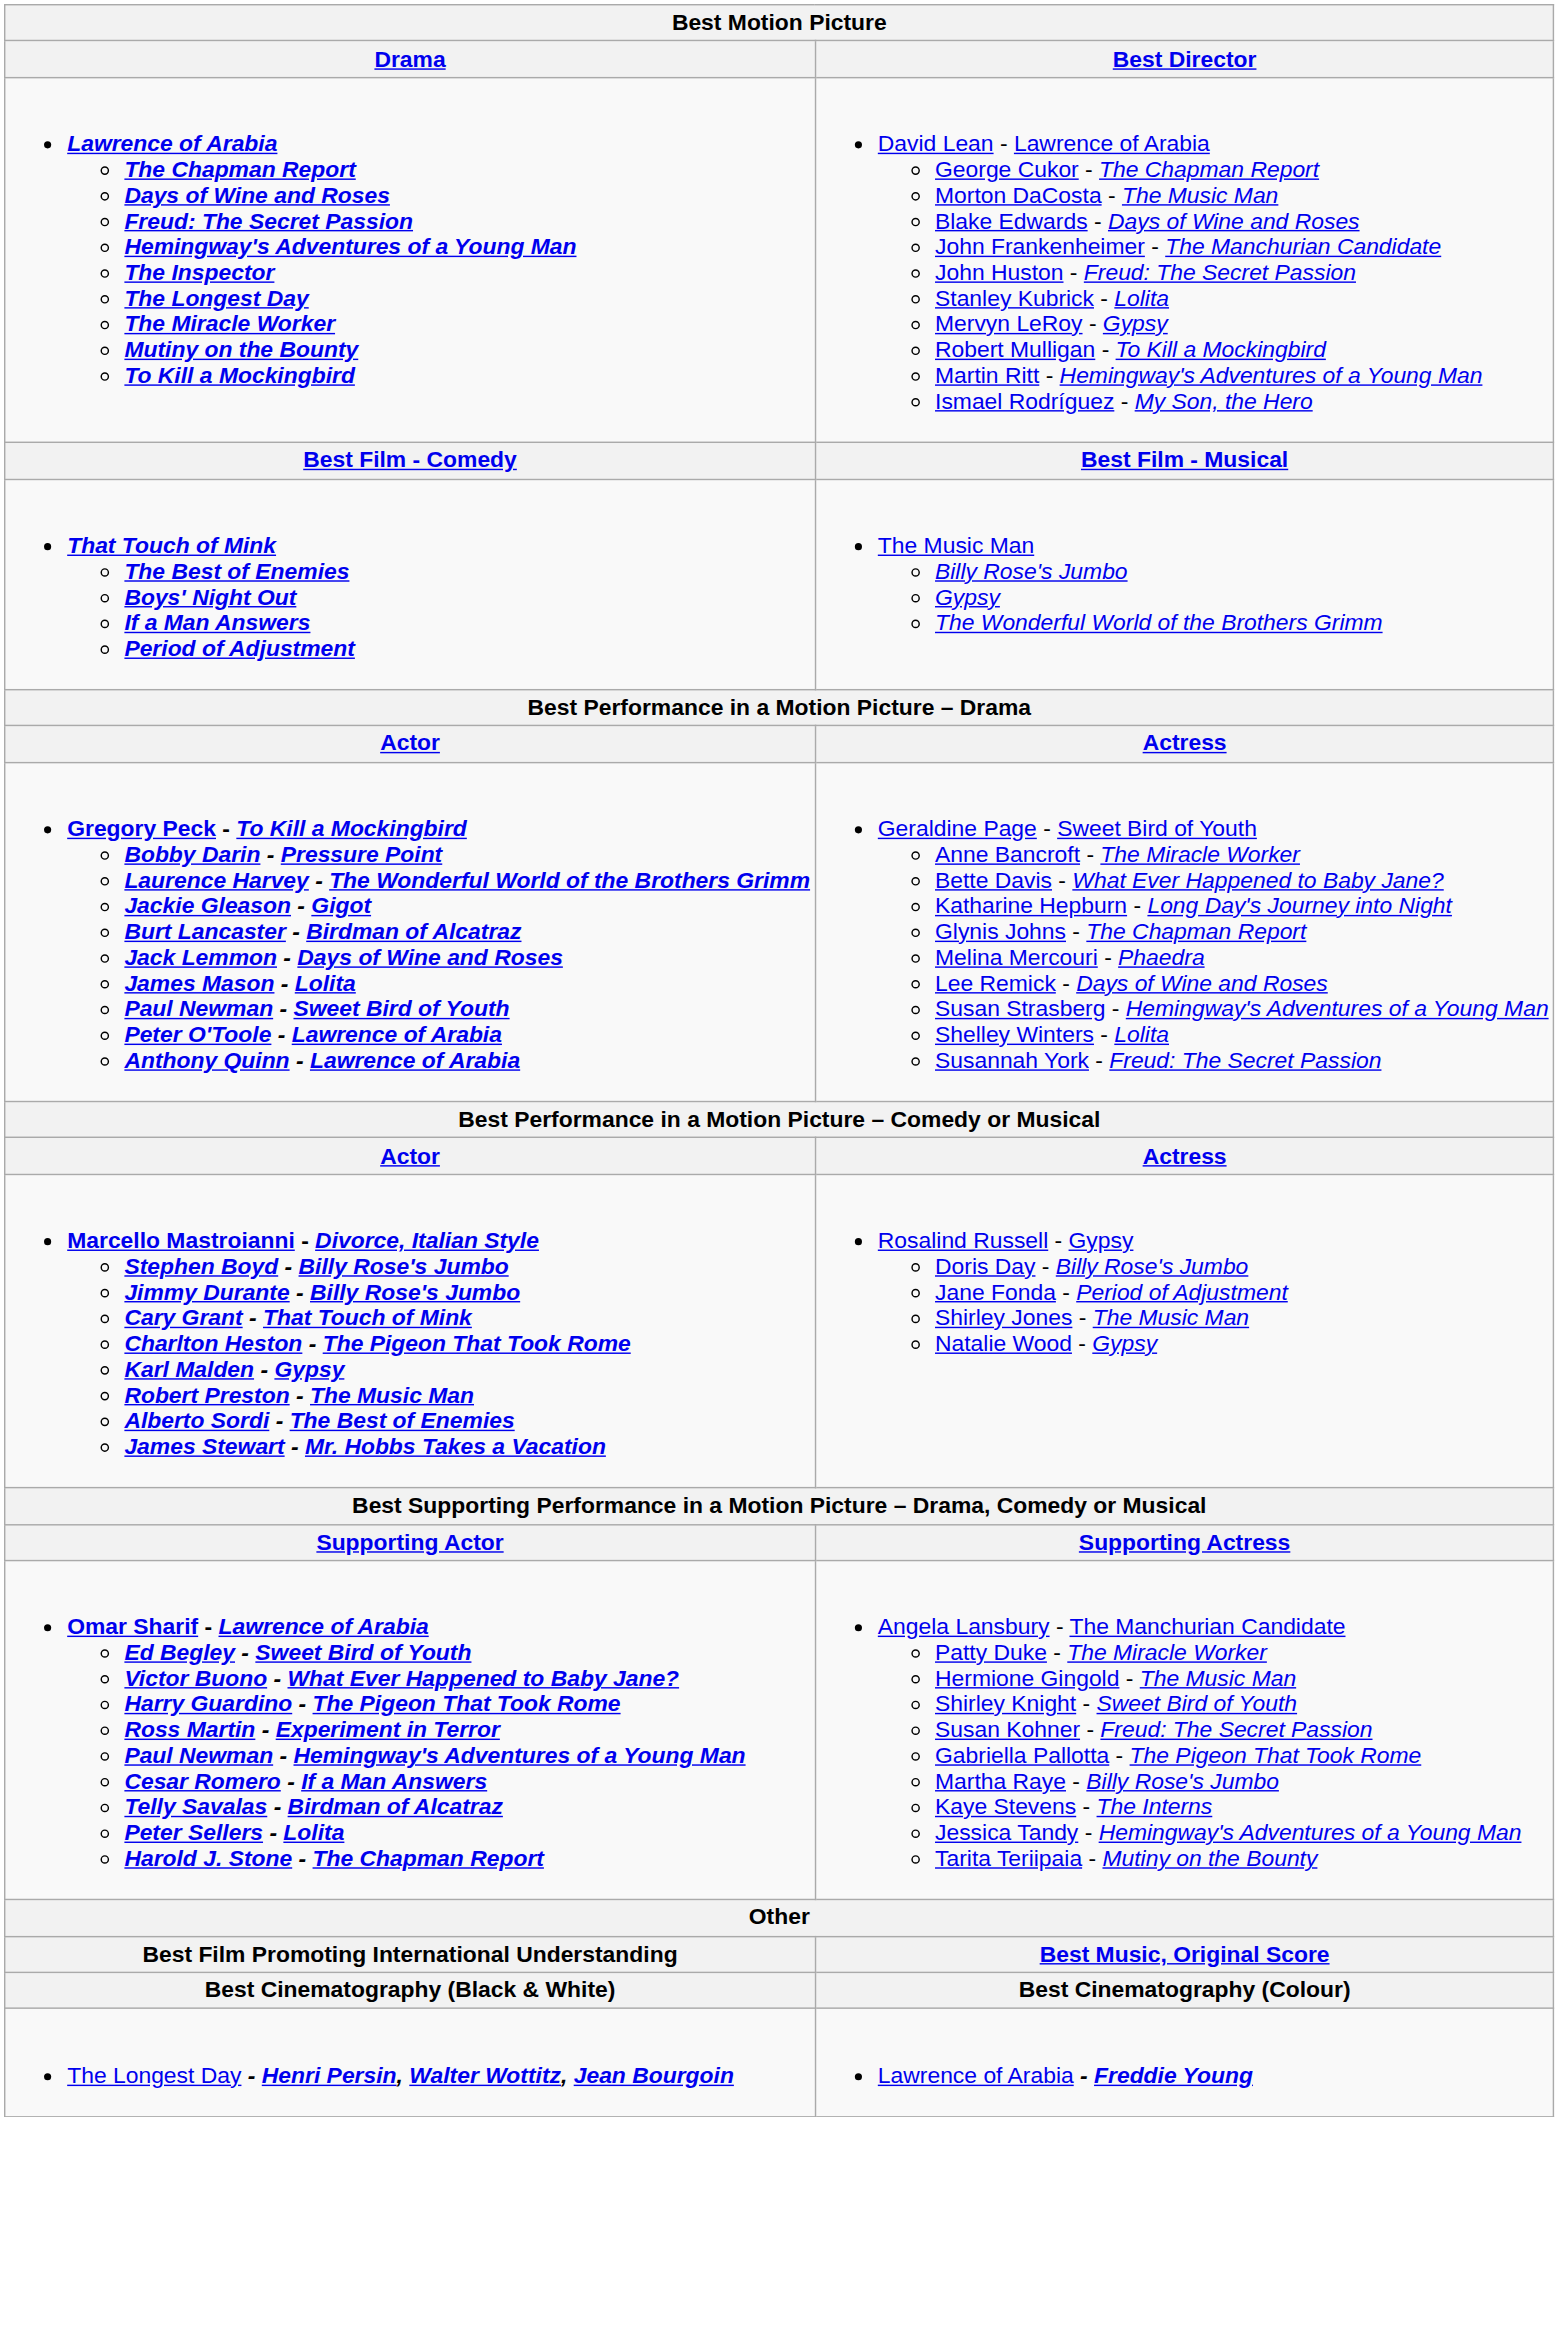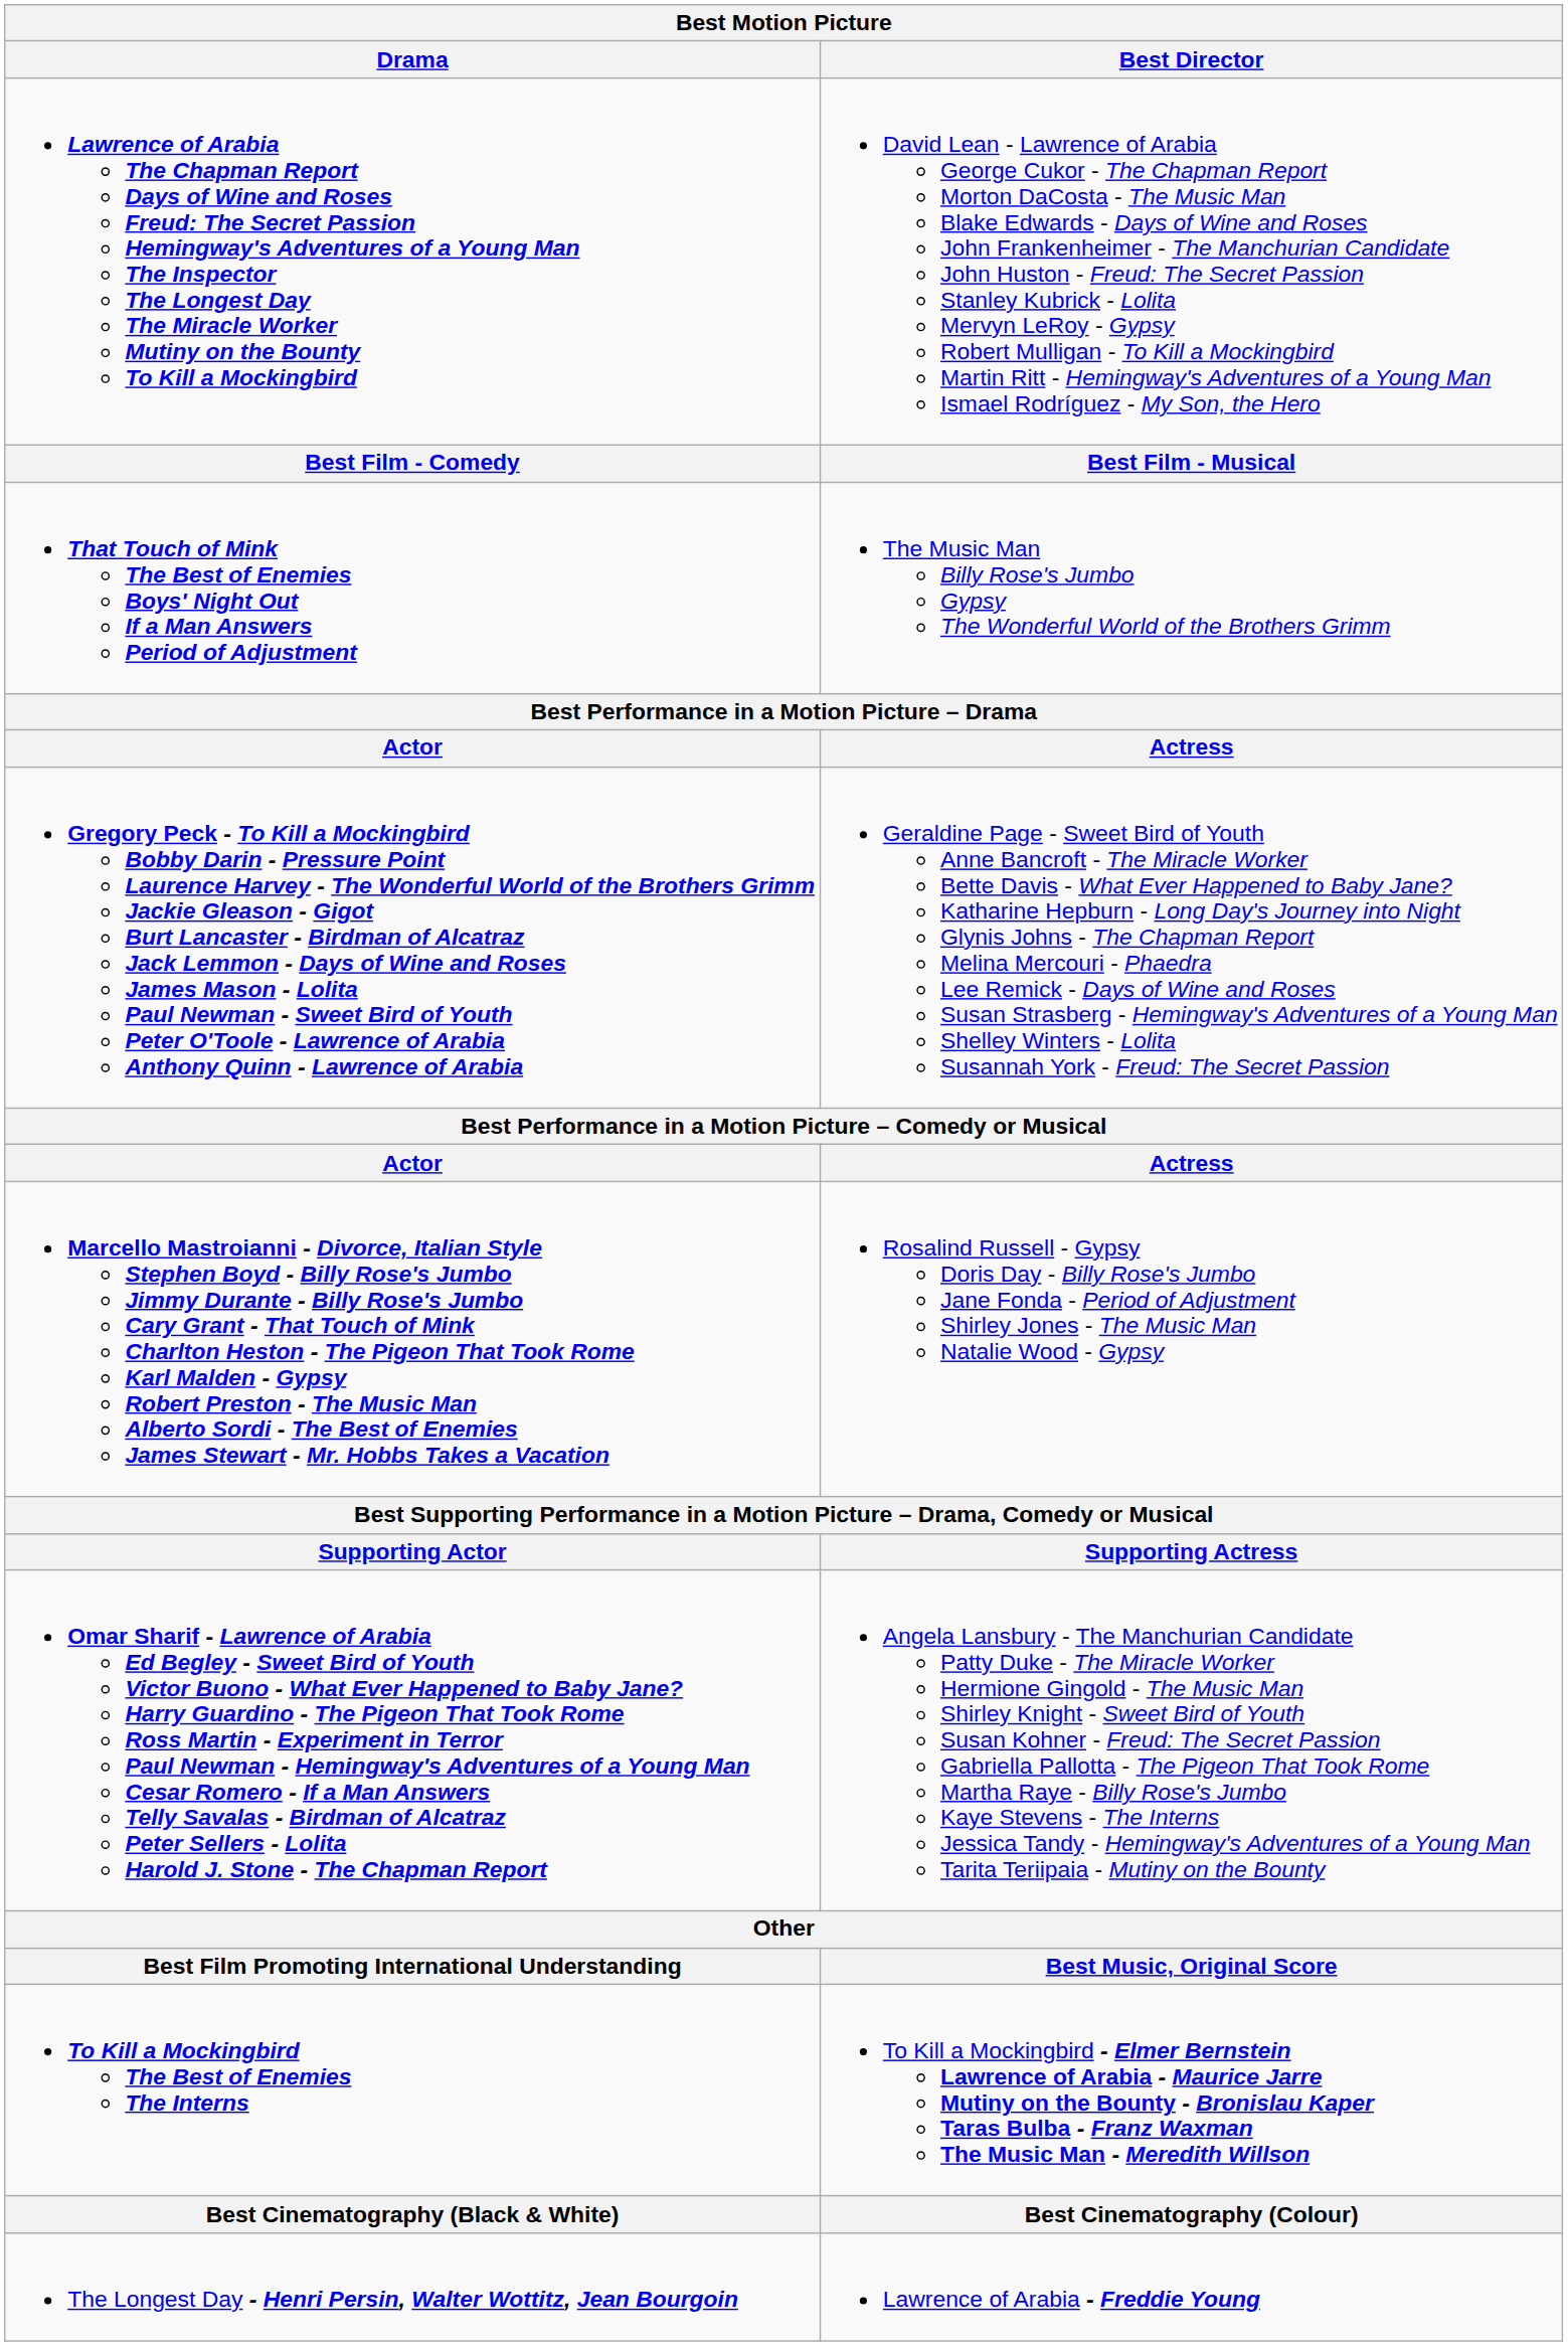 <table class="wikitable" style="width=100%">
 <tr>
 <th colspan="2">Best Motion Picture</th>
 </tr>
 <tr>
 <th style="width=50%"><a href='#'>Drama</a></th>
 <th style="width=50%"><a href='#'>Best Director</a></th>
 </tr>
 <tr>
 <td valign="top"><br><ul><li><strong> <em><a href='#'>Lawrence of Arabia</a><strong><em><ul><li></em><a href='#'>The Chapman Report</a><em></li><li></em><a href='#'>Days of Wine and Roses</a><em></li><li></em><a href='#'>Freud: The Secret Passion</a><em></li><li></em><a href='#'>Hemingway's Adventures of a Young Man</a><em></li><li></em><a href='#'>The Inspector</a><em></li><li></em><a href='#'>The Longest Day</a><em></li><li></em><a href='#'>The Miracle Worker</a><em></li><li></em><a href='#'>Mutiny on the Bounty</a><em></li><li></em><a href='#'>To Kill a Mockingbird</a><em></li></ul></li></ul></td>
 <td valign="top"><br><ul><li></strong> <a href='#'>David Lean</a> - </em><a href='#'>Lawrence of Arabia</a></em></strong><ul><li><a href='#'>George Cukor</a> - <em><a href='#'>The Chapman Report</a></em></li><li><a href='#'>Morton DaCosta</a> - <em><a href='#'>The Music Man</a></em></li><li><a href='#'>Blake Edwards</a> - <em><a href='#'>Days of Wine and Roses</a></em></li><li><a href='#'>John Frankenheimer</a> - <em><a href='#'>The Manchurian Candidate</a></em></li><li><a href='#'>John Huston</a> - <em><a href='#'>Freud: The Secret Passion</a></em></li><li><a href='#'>Stanley Kubrick</a> - <em><a href='#'>Lolita</a></em></li><li><a href='#'>Mervyn LeRoy</a> - <em><a href='#'>Gypsy</a></em></li><li><a href='#'>Robert Mulligan</a> - <em><a href='#'>To Kill a Mockingbird</a></em></li><li><a href='#'>Martin Ritt</a> - <em><a href='#'>Hemingway's Adventures of a Young Man</a></em></li><li><a href='#'>Ismael Rodríguez</a> - <em><a href='#'>My Son, the Hero</a></em></li></ul></li></ul></td>
 </tr>
 <tr>
 <th style="width=50%"><a href='#'>Best Film - Comedy</a></th>
 <th style="width=50%"><a href='#'>Best Film - Musical</a></th>
 </tr>
 <tr>
 <td valign="top"><br><ul><li><strong> <em><a href='#'>That Touch of Mink</a><strong><em><ul><li></em><a href='#'>The Best of Enemies</a><em></li><li></em><a href='#'>Boys' Night Out</a><em></li><li></em><a href='#'>If a Man Answers</a><em></li><li></em><a href='#'>Period of Adjustment</a><em></li></ul></li></ul></td>
 <td valign="top"><br><ul><li></strong> </em><a href='#'>The Music Man</a></em></strong><ul><li><em><a href='#'>Billy Rose's Jumbo</a></em></li><li><em><a href='#'>Gypsy</a></em></li><li><em><a href='#'>The Wonderful World of the Brothers Grimm</a></em></li></ul></li></ul></td>
 </tr>
 <tr>
 <th colspan="2">Best Performance in a Motion Picture – Drama</th>
 </tr>
 <tr>
 <th><a href='#'>Actor</a></th>
 <th><a href='#'>Actress</a></th>
 </tr>
 <tr>
 <td valign="top"><br><ul><li><strong> <a href='#'>Gregory Peck</a> - <em><a href='#'>To Kill a Mockingbird</a><strong><em><ul><li><a href='#'>Bobby Darin</a> - </em><a href='#'>Pressure Point</a><em></li><li><a href='#'>Laurence Harvey</a> - </em><a href='#'>The Wonderful World of the Brothers Grimm</a><em></li><li><a href='#'>Jackie Gleason</a> - </em><a href='#'>Gigot</a><em></li><li><a href='#'>Burt Lancaster</a> - </em><a href='#'>Birdman of Alcatraz</a><em></li><li><a href='#'>Jack Lemmon</a> - </em><a href='#'>Days of Wine and Roses</a><em></li><li><a href='#'>James Mason</a> - </em><a href='#'>Lolita</a><em></li><li><a href='#'>Paul Newman</a> - </em><a href='#'>Sweet Bird of Youth</a><em></li><li><a href='#'>Peter O'Toole</a> - </em><a href='#'>Lawrence of Arabia</a><em></li><li><a href='#'>Anthony Quinn</a> - </em><a href='#'>Lawrence of Arabia</a><em></li></ul></li></ul></td>
 <td valign="top"><br><ul><li></strong> <a href='#'>Geraldine Page</a> - </em><a href='#'>Sweet Bird of Youth</a></em></strong><ul><li><a href='#'>Anne Bancroft</a> - <em><a href='#'>The Miracle Worker</a></em></li><li><a href='#'>Bette Davis</a> - <em><a href='#'>What Ever Happened to Baby Jane?</a></em></li><li><a href='#'>Katharine Hepburn</a> - <em><a href='#'>Long Day's Journey into Night</a></em></li><li><a href='#'>Glynis Johns</a> - <em><a href='#'>The Chapman Report</a></em></li><li><a href='#'>Melina Mercouri</a> - <em><a href='#'>Phaedra</a></em></li><li><a href='#'>Lee Remick</a> - <em><a href='#'>Days of Wine and Roses</a></em></li><li><a href='#'>Susan Strasberg</a> - <em><a href='#'>Hemingway's Adventures of a Young Man</a></em></li><li><a href='#'>Shelley Winters</a> - <em><a href='#'>Lolita</a></em></li><li><a href='#'>Susannah York</a> - <em><a href='#'>Freud: The Secret Passion</a></em></li></ul></li></ul></td>
 </tr>
 <tr>
 <th colspan="2">Best Performance in a Motion Picture – Comedy or Musical</th>
 </tr>
 <tr>
 <th><a href='#'>Actor</a></th>
 <th><a href='#'>Actress</a></th>
 </tr>
 <tr>
 <td valign="top"><br><ul><li><strong> <a href='#'>Marcello Mastroianni</a> - <em><a href='#'>Divorce, Italian Style</a><strong><em><ul><li><a href='#'>Stephen Boyd</a> - </em><a href='#'>Billy Rose's Jumbo</a><em></li><li><a href='#'>Jimmy Durante</a> - </em><a href='#'>Billy Rose's Jumbo</a><em></li><li><a href='#'>Cary Grant</a> - </em><a href='#'>That Touch of Mink</a><em></li><li><a href='#'>Charlton Heston</a> - </em><a href='#'>The Pigeon That Took Rome</a><em></li><li><a href='#'>Karl Malden</a> - </em><a href='#'>Gypsy</a><em></li><li><a href='#'>Robert Preston</a> - </em><a href='#'>The Music Man</a><em></li><li><a href='#'>Alberto Sordi</a> - </em><a href='#'>The Best of Enemies</a><em></li><li><a href='#'>James Stewart</a> - </em><a href='#'>Mr. Hobbs Takes a Vacation</a><em></li></ul></li></ul></td>
 <td valign="top"><br><ul><li></strong> <a href='#'>Rosalind Russell</a> - </em><a href='#'>Gypsy</a></em></strong><ul><li><a href='#'>Doris Day</a> - <em><a href='#'>Billy Rose's Jumbo</a></em></li><li><a href='#'>Jane Fonda</a> - <em><a href='#'>Period of Adjustment</a></em></li><li><a href='#'>Shirley Jones</a> - <em><a href='#'>The Music Man</a></em></li><li><a href='#'>Natalie Wood</a> - <em><a href='#'>Gypsy</a></em></li></ul></li></ul></td>
 </tr>
 <tr>
 <th colspan="2">Best Supporting Performance in a Motion Picture – Drama, Comedy or Musical</th>
 </tr>
 <tr>
 <th><a href='#'>Supporting Actor</a></th>
 <th><a href='#'>Supporting Actress</a></th>
 </tr>
 <tr>
 <td valign="top"><br><ul><li><strong> <a href='#'>Omar Sharif</a> - <em><a href='#'>Lawrence of Arabia</a><strong><em><ul><li><a href='#'>Ed Begley</a> - </em><a href='#'>Sweet Bird of Youth</a><em></li><li><a href='#'>Victor Buono</a> - </em><a href='#'>What Ever Happened to Baby Jane?</a><em></li><li><a href='#'>Harry Guardino</a> - </em><a href='#'>The Pigeon That Took Rome</a><em></li><li><a href='#'>Ross Martin</a> - </em><a href='#'>Experiment in Terror</a><em></li><li><a href='#'>Paul Newman</a> - </em><a href='#'>Hemingway's Adventures of a Young Man</a><em></li><li><a href='#'>Cesar Romero</a> - </em><a href='#'>If a Man Answers</a><em></li><li><a href='#'>Telly Savalas</a> - </em><a href='#'>Birdman of Alcatraz</a><em></li><li><a href='#'>Peter Sellers</a> - </em><a href='#'>Lolita</a><em></li><li><a href='#'>Harold J. Stone</a> - </em><a href='#'>The Chapman Report</a><em></li></ul></li></ul></td>
 <td valign="top"><br><ul><li></strong> <a href='#'>Angela Lansbury</a> - </em><a href='#'>The Manchurian Candidate</a></em></strong><ul><li><a href='#'>Patty Duke</a> - <em><a href='#'>The Miracle Worker</a></em></li><li><a href='#'>Hermione Gingold</a> - <em><a href='#'>The Music Man</a></em></li><li><a href='#'>Shirley Knight</a> - <em><a href='#'>Sweet Bird of Youth</a></em></li><li><a href='#'>Susan Kohner</a> - <em><a href='#'>Freud: The Secret Passion</a></em></li><li><a href='#'>Gabriella Pallotta</a> - <em><a href='#'>The Pigeon That Took Rome</a></em></li><li><a href='#'>Martha Raye</a> - <em><a href='#'>Billy Rose's Jumbo</a></em></li><li><a href='#'>Kaye Stevens</a> - <em><a href='#'>The Interns</a></em></li><li><a href='#'>Jessica Tandy</a> - <em><a href='#'>Hemingway's Adventures of a Young Man</a></em></li><li><a href='#'>Tarita Teriipaia</a> - <em><a href='#'>Mutiny on the Bounty</a></em></li></ul></li></ul></td>
 </tr>
 <tr>
 <th colspan=2>Other</th>
 </tr>
 <tr>
 <th>Best Film Promoting International Understanding</th>
 <th><a href='#'>Best Music, Original Score</a></th>
 </tr>
 <tr>
+<td valign="top"><br><ul><li><strong> <em><a href='#'>To Kill a Mockingbird</a><strong><em><ul><li></em><a href='#'>The Best of Enemies</a><em></li><li></em><a href='#'>The Interns</a><em></li></ul></li></ul></td>
+<td valign="top"><br><ul><li></em></strong><a href='#'>To Kill a Mockingbird</a><strong><em> - <a href='#'>Elmer Bernstein</a><ul><li></em><a href='#'>Lawrence of Arabia</a><em> - <a href='#'>Maurice Jarre</a></li><li></em><a href='#'>Mutiny on the Bounty</a><em> - <a href='#'>Bronislau Kaper</a></li><li></em><a href='#'>Taras Bulba</a><em> - <a href='#'>Franz Waxman</a></li><li></em><a href='#'>The Music Man</a><em> - <a href='#'>Meredith Willson</a></li></ul></li></ul></td>
+</tr>
+<tr>
 <th>Best Cinematography (Black & White)</th>
 <th>Best Cinematography (Colour)</th>
 </tr>
 <tr>
 <td valign="top"><br><ul><li></em></strong><a href='#'>The Longest Day</a><strong><em> - <a href='#'>Henri Persin</a>, <a href='#'>Walter Wottitz</a>, <a href='#'>Jean Bourgoin</a></li></ul></td>
 <td valign="top"><br><ul><li></em></strong><a href='#'>Lawrence of Arabia</a><strong><em> - <a href='#'>Freddie Young</a></li></ul></td>
 </tr>
 </table>
